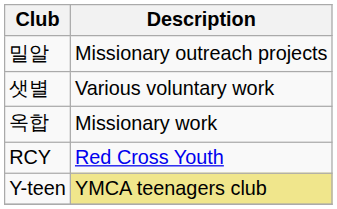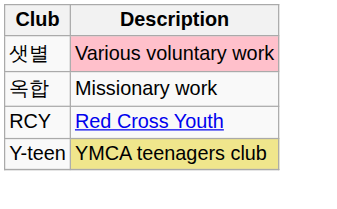 <table class="wikitable">
 <tr>
 <th>Club</th>
 <th>Description</th>
 </tr>
 <tr>
-<td>밀알</td>
-<td>Missionary outreach projects</td>
-</tr>
-<tr>
 <td>샛별</td>
-<td>Various voluntary work</td>
+<td style="background: pink;">Various voluntary work</td>
 </tr>
 <tr>
 <td>옥합</td>
 <td>Missionary work</td>
 </tr>
 <tr>
 <td>RCY</td>
 <td><a href='#'>Red Cross Youth</a></td>
 </tr>
 <tr>
 <td>Y-teen</td>
 <td style="background: khaki;">YMCA teenagers club</td>
 </tr>
 <tr>
 </tr>
 </table>
